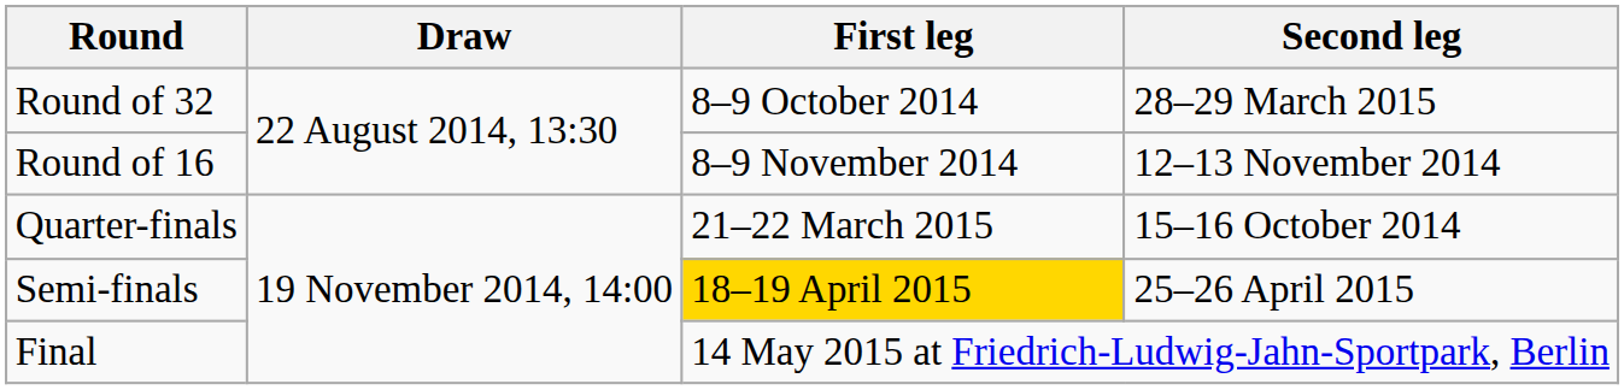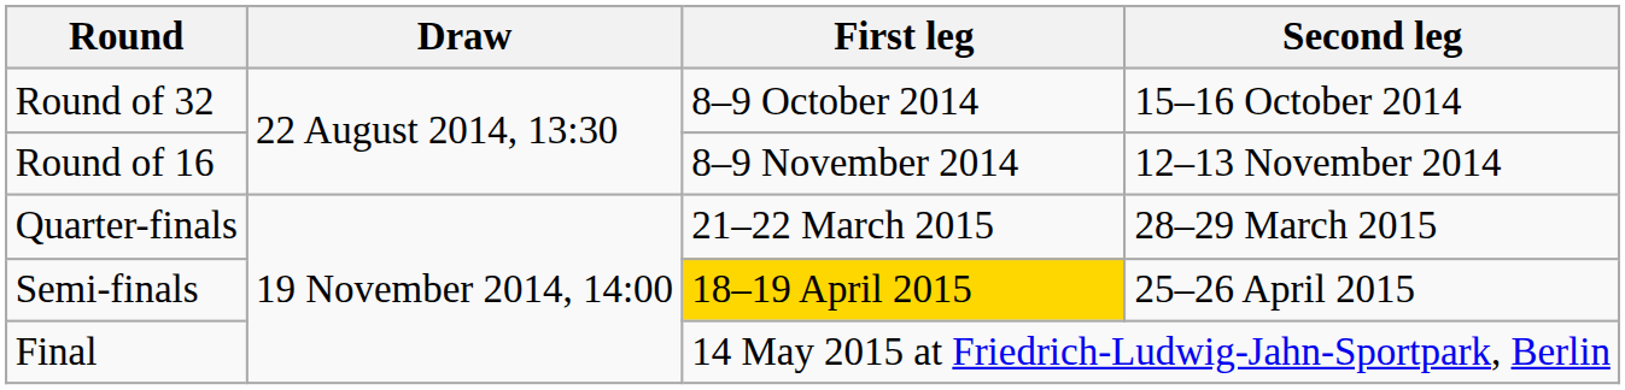 <table class="wikitable">
 <tr>
 <th>Round</th>
 <th>Draw</th>
 <th>First leg</th>
 <th>Second leg</th>
 </tr>
 <tr>
 <td>Round of 32</td>
 <td rowspan=2>22 August 2014, 13:30</td>
 <td>8–9 October 2014</td>
-<td>28–29 March 2015</td>
+<td>15–16 October 2014</td>
 </tr>
 <tr>
 <td>Round of 16</td>
 <td>8–9 November 2014</td>
 <td>12–13 November 2014</td>
 </tr>
 <tr>
 <td>Quarter-finals</td>
 <td rowspan=3>19 November 2014, 14:00</td>
 <td>21–22 March 2015</td>
-<td>15–16 October 2014</td>
+<td>28–29 March 2015</td>
 </tr>
 <tr>
 <td>Semi-finals</td>
 <td style="background: gold;">18–19 April 2015</td>
 <td>25–26 April 2015</td>
 </tr>
 <tr>
 <td>Final</td>
 <td colspan=2>14 May 2015 at <a href='#'>Friedrich-Ludwig-Jahn-Sportpark</a>, <a href='#'>Berlin</a></td>
 </tr>
 </table>
